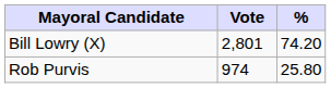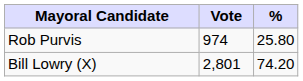 <table class="wikitable">
 <tr>
 <th style="background:#ddf; width:200px;">Mayoral Candidate </th>
 <th style="background:#ddf; width:50px;">Vote</th>
 <th style="background:#ddf; width:30px;">%</th>
 </tr>
 <tr>
+<td>Rob Purvis</td>
+<td>974</td>
+<td>25.80</td>
+</tr>
+<tr>
 <td>Bill Lowry (X)</td>
 <td>2,801</td>
 <td>74.20</td>
 </tr>
-<tr>
-<td>Rob Purvis</td>
-<td>974</td>
-<td>25.80</td>
-</tr>
 </table>
